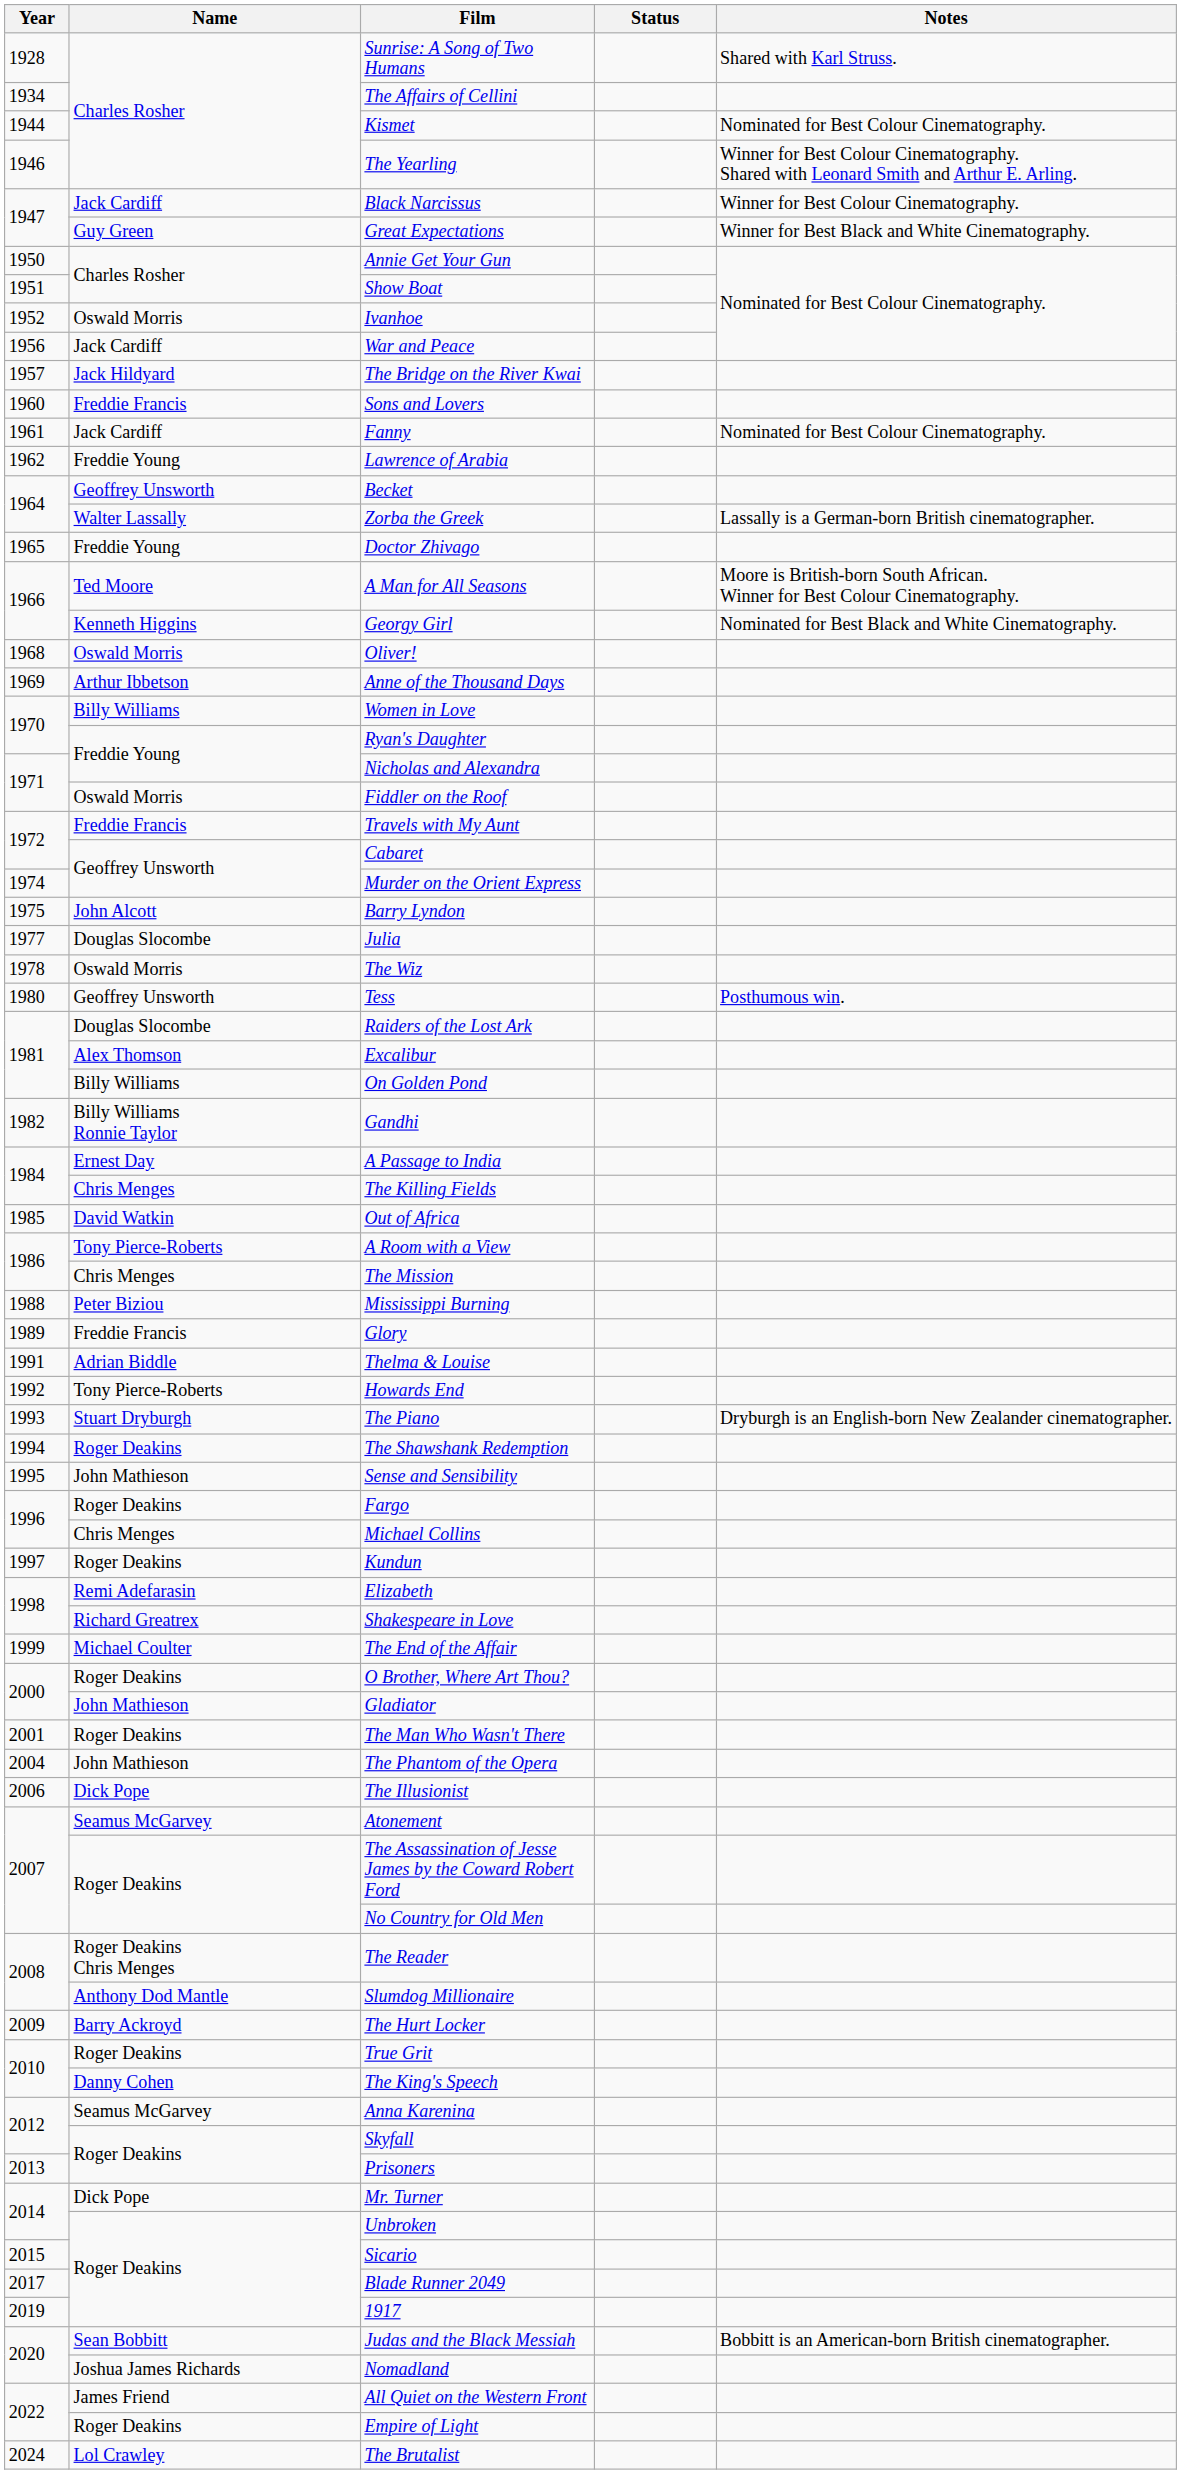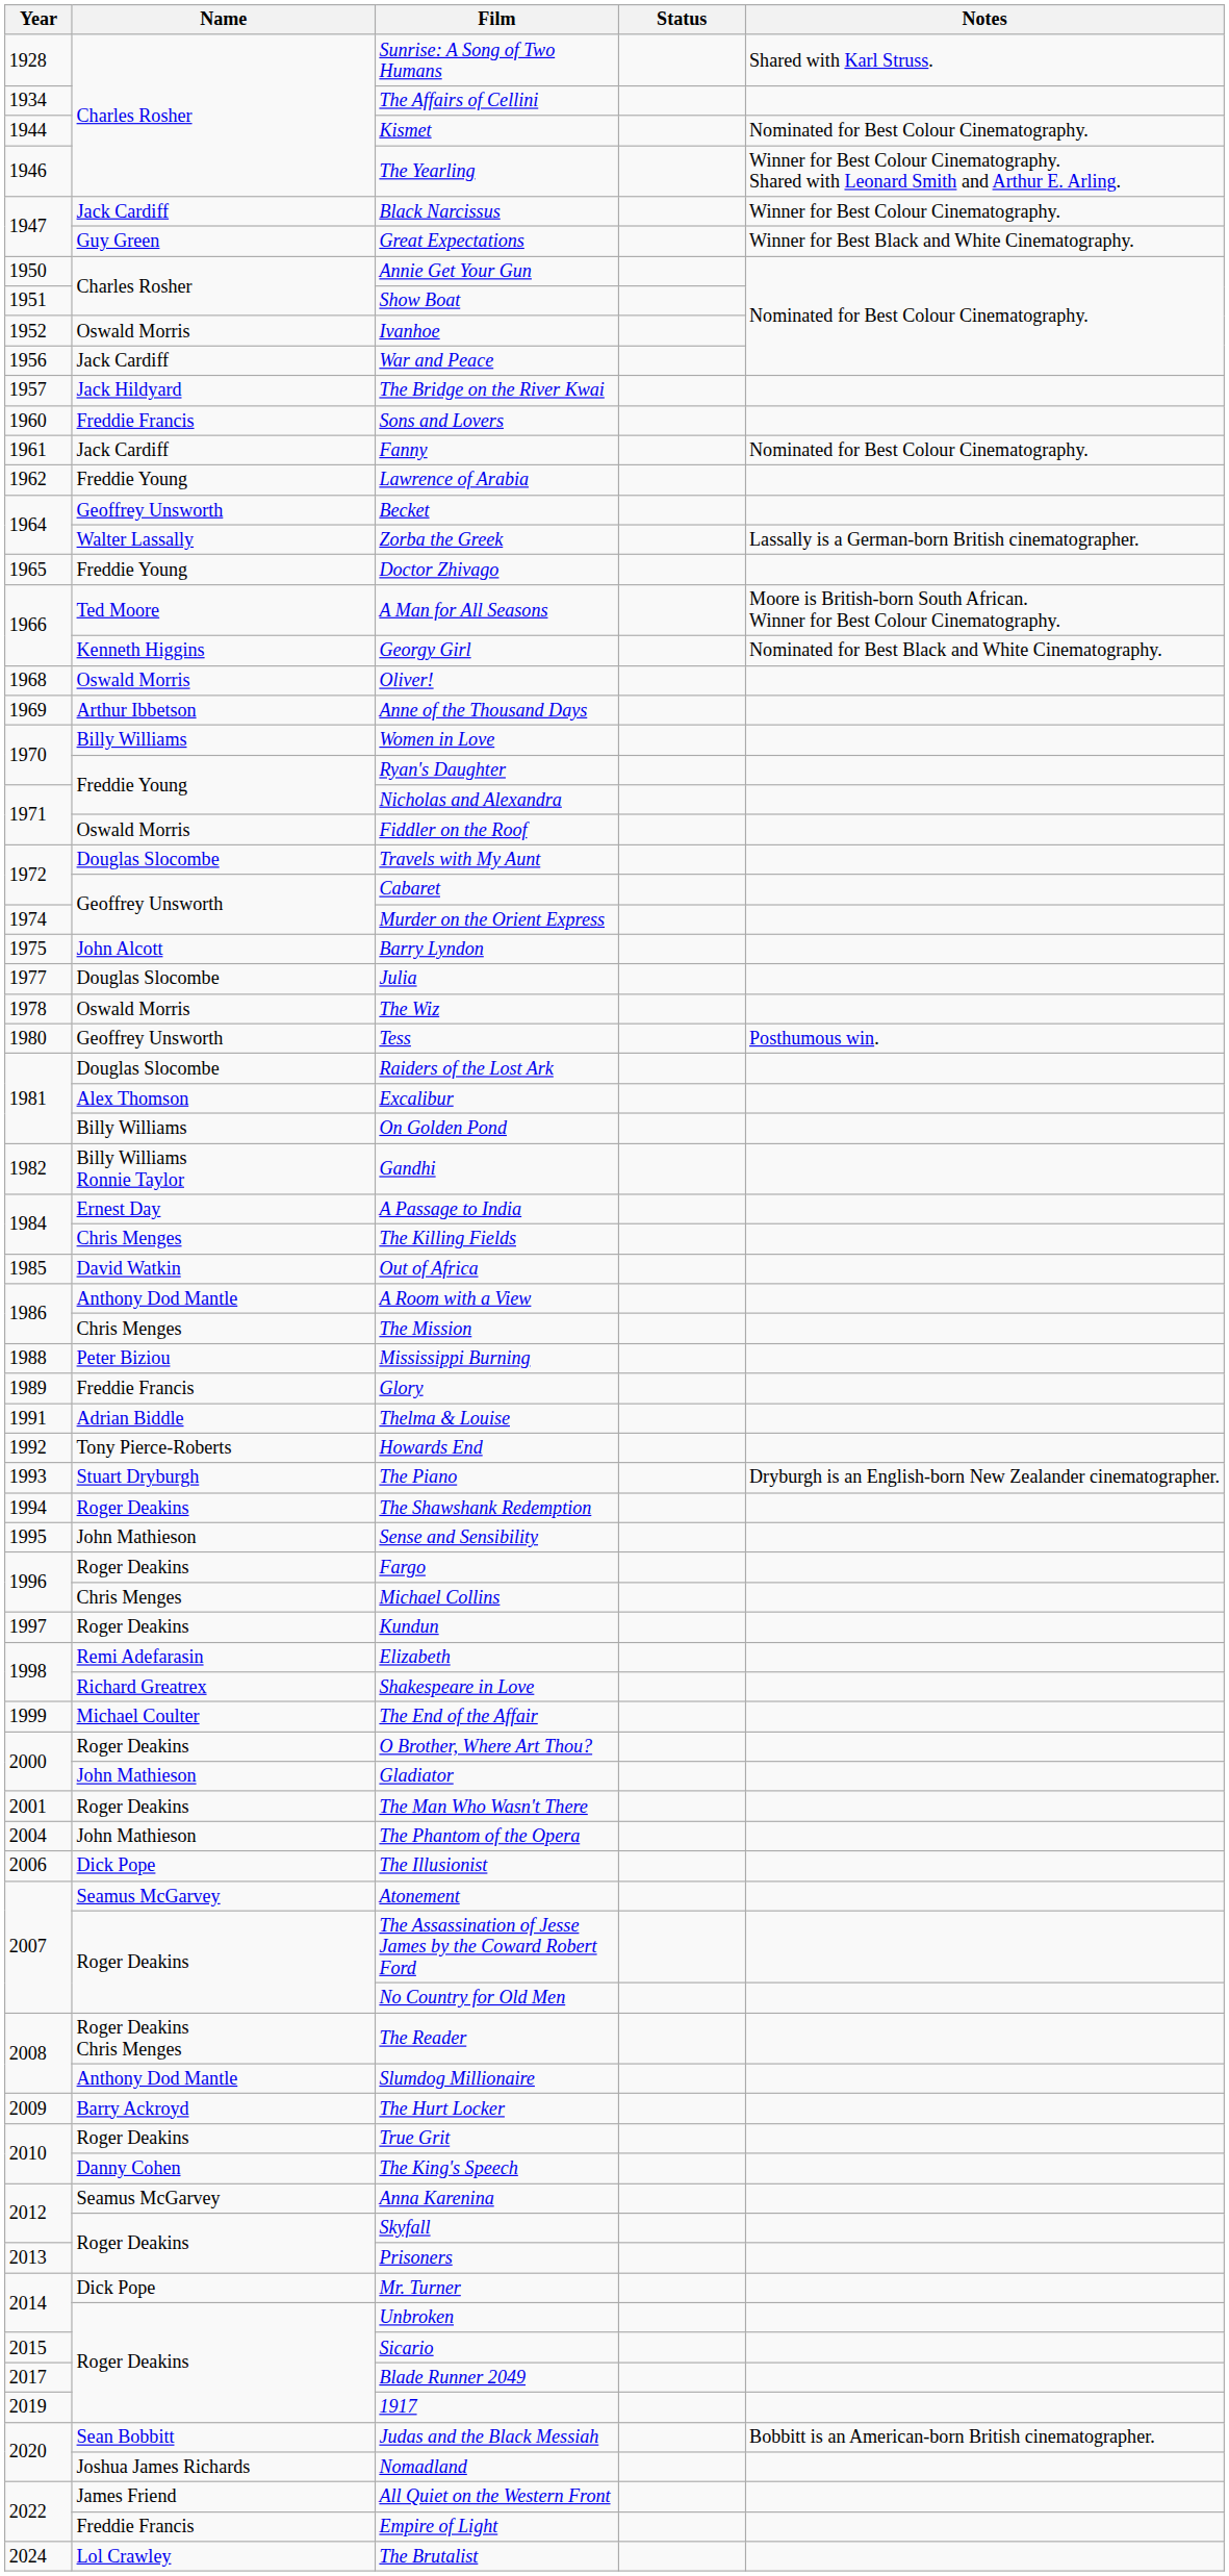 <table class="wikitable">
 <tr style="background:#ebf5ff;">
 <th style="width:050px;">Year</th>
 <th style="width:250px;">Name</th>
 <th style="width:200px;">Film</th>
 <th style="width:100px;">Status</th>
 <th>Notes</th>
 </tr>
 <tr>
 <td>1928</td>
 <td rowspan="4"><a href='#'>Charles Rosher</a></td>
 <td><em><a href='#'>Sunrise: A Song of Two Humans</a></em></td>
 <td></td>
 <td>Shared with <a href='#'>Karl Struss</a>.</td>
 </tr>
 <tr>
 <td>1934</td>
 <td><em><a href='#'>The Affairs of Cellini</a></em></td>
 <td></td>
 <td></td>
 </tr>
 <tr>
 <td>1944</td>
 <td><a href='#'><em>Kismet</em></a></td>
 <td></td>
 <td>Nominated for Best Colour Cinematography.</td>
 </tr>
 <tr>
 <td>1946</td>
 <td><a href='#'><em>The Yearling</em></a></td>
 <td></td>
 <td>Winner for Best Colour Cinematography.<br>Shared with <a href='#'>Leonard Smith</a> and <a href='#'>Arthur E. Arling</a>.</td>
 </tr>
 <tr>
 <td rowspan="2">1947</td>
 <td><a href='#'>Jack Cardiff</a></td>
 <td><em><a href='#'>Black Narcissus</a></em></td>
 <td></td>
 <td>Winner for Best Colour Cinematography.</td>
 </tr>
 <tr>
 <td><a href='#'>Guy Green</a></td>
 <td><em><a href='#'>Great Expectations</a></em></td>
 <td></td>
 <td>Winner for Best Black and White Cinematography.</td>
 </tr>
 <tr>
 <td>1950</td>
 <td rowspan="2">Charles Rosher</td>
 <td><a href='#'><em>Annie Get Your Gun</em></a></td>
 <td></td>
 <td rowspan="4">Nominated for Best Colour Cinematography.</td>
 </tr>
 <tr>
 <td>1951</td>
 <td><a href='#'><em>Show Boat</em></a></td>
 <td></td>
 </tr>
 <tr>
 <td>1952</td>
 <td>Oswald Morris</td>
 <td><a href='#'><em>Ivanhoe</em></a></td>
 <td></td>
 </tr>
 <tr>
 <td>1956</td>
 <td>Jack Cardiff</td>
 <td><a href='#'><em>War and Peace</em></a></td>
 <td></td>
 </tr>
 <tr>
 <td>1957</td>
 <td><a href='#'>Jack Hildyard</a></td>
 <td><em><a href='#'>The Bridge on the River Kwai</a></em></td>
 <td></td>
 <td></td>
 </tr>
 <tr>
 <td>1960</td>
 <td><a href='#'>Freddie Francis</a></td>
 <td><em><a href='#'>Sons and Lovers</a></em></td>
 <td></td>
 <td></td>
 </tr>
 <tr>
 <td>1961</td>
 <td>Jack Cardiff</td>
 <td><a href='#'><em>Fanny</em></a></td>
 <td></td>
 <td>Nominated for Best Colour Cinematography.</td>
 </tr>
 <tr>
 <td>1962</td>
 <td>Freddie Young</td>
 <td><em><a href='#'>Lawrence of Arabia</a></em></td>
 <td></td>
 <td></td>
 </tr>
 <tr>
 <td rowspan="2">1964</td>
 <td><a href='#'>Geoffrey Unsworth</a></td>
 <td><em><a href='#'>Becket</a></em></td>
 <td></td>
 <td></td>
 </tr>
 <tr>
 <td><a href='#'>Walter Lassally</a></td>
 <td><a href='#'><em>Zorba the Greek</em></a></td>
 <td></td>
 <td>Lassally is a German-born British cinematographer.</td>
 </tr>
 <tr>
 <td>1965</td>
 <td>Freddie Young</td>
 <td><em><a href='#'>Doctor Zhivago</a></em></td>
 <td></td>
 <td></td>
 </tr>
 <tr>
 <td rowspan="2">1966</td>
 <td><a href='#'>Ted Moore</a></td>
 <td><a href='#'><em>A Man for All Seasons</em></a></td>
 <td></td>
 <td>Moore is British-born South African.<br>Winner for Best Colour Cinematography.</td>
 </tr>
 <tr>
 <td><a href='#'>Kenneth Higgins</a></td>
 <td><em><a href='#'>Georgy Girl</a></em></td>
 <td></td>
 <td>Nominated for Best Black and White Cinematography.</td>
 </tr>
 <tr>
 <td>1968</td>
 <td><a href='#'>Oswald Morris</a></td>
 <td><a href='#'><em>Oliver!</em></a></td>
 <td></td>
 <td></td>
 </tr>
 <tr>
 <td>1969</td>
 <td><a href='#'>Arthur Ibbetson</a></td>
 <td><em><a href='#'>Anne of the Thousand Days</a></em></td>
 <td></td>
 <td></td>
 </tr>
 <tr>
 <td rowspan="2">1970</td>
 <td><a href='#'>Billy Williams</a></td>
 <td><a href='#'><em>Women in Love</em></a></td>
 <td></td>
 <td></td>
 </tr>
 <tr>
 <td rowspan="2">Freddie Young</td>
 <td><em><a href='#'>Ryan's Daughter</a></em></td>
 <td></td>
 <td></td>
 </tr>
 <tr>
 <td rowspan="2">1971</td>
 <td><em><a href='#'>Nicholas and Alexandra</a></em></td>
 <td></td>
 <td></td>
 </tr>
 <tr>
 <td>Oswald Morris</td>
 <td><em><a href='#'>Fiddler on the Roof</a></em></td>
 <td></td>
 <td></td>
 </tr>
 <tr>
 <td rowspan="2">1972</td>
-<td><a href='#'>Freddie Francis</a></td>
+<td><a href='#'>Douglas Slocombe</a></td>
 <td><a href='#'><em>Travels with My Aunt</em></a></td>
 <td></td>
 <td></td>
 </tr>
 <tr>
 <td rowspan="2">Geoffrey Unsworth</td>
 <td><em><a href='#'>Cabaret</a></em></td>
 <td></td>
 <td></td>
 </tr>
 <tr>
 <td>1974</td>
 <td><em><a href='#'>Murder on the Orient Express</a></em></td>
 <td></td>
 <td></td>
 </tr>
 <tr>
 <td>1975</td>
 <td><a href='#'>John Alcott</a></td>
 <td><em><a href='#'>Barry Lyndon</a></em></td>
 <td></td>
 <td></td>
 </tr>
 <tr>
 <td>1977</td>
 <td>Douglas Slocombe</td>
 <td><em><a href='#'>Julia</a></em></td>
 <td></td>
 <td></td>
 </tr>
 <tr>
 <td>1978</td>
 <td>Oswald Morris</td>
 <td><a href='#'><em>The Wiz</em></a></td>
 <td></td>
 <td></td>
 </tr>
 <tr>
 <td>1980</td>
 <td>Geoffrey Unsworth</td>
 <td><em><a href='#'>Tess</a></em></td>
 <td></td>
 <td><a href='#'>Posthumous win</a>.</td>
 </tr>
 <tr>
 <td rowspan="3">1981</td>
 <td>Douglas Slocombe</td>
 <td><em><a href='#'>Raiders of the Lost Ark</a></em></td>
 <td></td>
 <td></td>
 </tr>
 <tr>
 <td><a href='#'>Alex Thomson</a></td>
 <td><em><a href='#'>Excalibur</a></em></td>
 <td></td>
 <td></td>
 </tr>
 <tr>
 <td>Billy Williams</td>
 <td><em><a href='#'>On Golden Pond</a></em></td>
 <td></td>
 <td></td>
 </tr>
 <tr>
 <td>1982</td>
 <td>Billy Williams<br><a href='#'>Ronnie Taylor</a></td>
 <td><em><a href='#'>Gandhi</a></em></td>
 <td></td>
 <td></td>
 </tr>
 <tr>
 <td rowspan="2">1984</td>
 <td><a href='#'>Ernest Day</a></td>
 <td><a href='#'><em>A Passage to India</em></a></td>
 <td></td>
 <td></td>
 </tr>
 <tr>
 <td><a href='#'>Chris Menges</a></td>
 <td><em><a href='#'>The Killing Fields</a></em></td>
 <td></td>
 <td></td>
 </tr>
 <tr>
 <td>1985</td>
 <td><a href='#'>David Watkin</a></td>
 <td><em><a href='#'>Out of Africa</a></em></td>
 <td></td>
 <td></td>
 </tr>
 <tr>
 <td rowspan="2">1986</td>
-<td><a href='#'>Tony Pierce-Roberts</a></td>
+<td><a href='#'>Anthony Dod Mantle</a></td>
 <td><a href='#'><em>A Room with a View</em></a></td>
 <td></td>
 <td></td>
 </tr>
 <tr>
 <td>Chris Menges</td>
 <td><em><a href='#'>The Mission</a></em></td>
 <td></td>
 <td></td>
 </tr>
 <tr>
 <td>1988</td>
 <td><a href='#'>Peter Biziou</a></td>
 <td><em><a href='#'>Mississippi Burning</a></em></td>
 <td></td>
 <td></td>
 </tr>
 <tr>
 <td>1989</td>
 <td>Freddie Francis</td>
 <td><em><a href='#'>Glory</a></em></td>
 <td></td>
 <td></td>
 </tr>
 <tr>
 <td>1991</td>
 <td><a href='#'>Adrian Biddle</a></td>
 <td><em><a href='#'>Thelma & Louise</a></em></td>
 <td></td>
 <td></td>
 </tr>
 <tr>
 <td>1992</td>
 <td>Tony Pierce-Roberts</td>
 <td><em><a href='#'>Howards End</a></em></td>
 <td></td>
 <td></td>
 </tr>
 <tr>
 <td>1993</td>
 <td><a href='#'>Stuart Dryburgh</a></td>
 <td><em><a href='#'>The Piano</a></em></td>
 <td></td>
 <td>Dryburgh is an English-born New Zealander cinematographer.</td>
 </tr>
 <tr>
 <td>1994</td>
 <td><a href='#'>Roger Deakins</a></td>
 <td><em><a href='#'>The Shawshank Redemption</a></em></td>
 <td></td>
 <td></td>
 </tr>
 <tr>
 <td>1995</td>
 <td>John Mathieson</td>
 <td><a href='#'><em>Sense and Sensibility</em></a></td>
 <td></td>
 <td></td>
 </tr>
 <tr>
 <td rowspan="2">1996</td>
 <td>Roger Deakins</td>
 <td><em><a href='#'>Fargo</a></em></td>
 <td></td>
 <td></td>
 </tr>
 <tr>
 <td>Chris Menges</td>
 <td><em><a href='#'>Michael Collins</a></em></td>
 <td></td>
 <td></td>
 </tr>
 <tr>
 <td>1997</td>
 <td>Roger Deakins</td>
 <td><em><a href='#'>Kundun</a></em></td>
 <td></td>
 <td></td>
 </tr>
 <tr>
 <td rowspan="2">1998</td>
 <td><a href='#'>Remi Adefarasin</a></td>
 <td><em><a href='#'>Elizabeth</a></em></td>
 <td></td>
 <td></td>
 </tr>
 <tr>
 <td><a href='#'>Richard Greatrex</a></td>
 <td><em><a href='#'>Shakespeare in Love</a></em></td>
 <td></td>
 <td></td>
 </tr>
 <tr>
 <td>1999</td>
 <td><a href='#'>Michael Coulter</a></td>
 <td><em><a href='#'>The End of the Affair</a></em></td>
 <td></td>
 <td></td>
 </tr>
 <tr>
 <td rowspan="2">2000</td>
 <td>Roger Deakins</td>
 <td><em><a href='#'>O Brother, Where Art Thou?</a></em></td>
 <td></td>
 <td></td>
 </tr>
 <tr>
 <td><a href='#'>John Mathieson</a></td>
 <td><em><a href='#'>Gladiator</a></em></td>
 <td></td>
 <td></td>
 </tr>
 <tr>
 <td>2001</td>
 <td>Roger Deakins</td>
 <td><em><a href='#'>The Man Who Wasn't There</a></em></td>
 <td></td>
 <td></td>
 </tr>
 <tr>
 <td>2004</td>
 <td>John Mathieson</td>
 <td><em><a href='#'>The Phantom of the Opera</a></em></td>
 <td></td>
 <td></td>
 </tr>
 <tr>
 <td>2006</td>
 <td><a href='#'>Dick Pope</a></td>
 <td><em><a href='#'>The Illusionist</a></em></td>
 <td></td>
 <td></td>
 </tr>
 <tr>
 <td rowspan="3">2007</td>
 <td><a href='#'>Seamus McGarvey</a></td>
 <td><a href='#'><em>Atonement</em></a></td>
 <td></td>
 <td></td>
 </tr>
 <tr>
 <td rowspan="2">Roger Deakins</td>
 <td><em><a href='#'>The Assassination of Jesse James by the Coward Robert Ford</a></em></td>
 <td></td>
 <td></td>
 </tr>
 <tr>
 <td><em><a href='#'>No Country for Old Men</a></em></td>
 <td></td>
 <td></td>
 </tr>
 <tr>
 <td rowspan="2">2008</td>
 <td>Roger Deakins<br>Chris Menges</td>
 <td><em><a href='#'>The Reader</a></em></td>
 <td></td>
 <td></td>
 </tr>
 <tr>
 <td><a href='#'>Anthony Dod Mantle</a></td>
 <td><em><a href='#'>Slumdog Millionaire</a></em></td>
 <td></td>
 <td></td>
 </tr>
 <tr>
 <td>2009</td>
 <td><a href='#'>Barry Ackroyd</a></td>
 <td><em><a href='#'>The Hurt Locker</a></em></td>
 <td></td>
 <td></td>
 </tr>
 <tr>
 <td rowspan="2">2010</td>
 <td>Roger Deakins</td>
 <td><em><a href='#'>True Grit</a></em></td>
 <td></td>
 <td></td>
 </tr>
 <tr>
 <td><a href='#'>Danny Cohen</a></td>
 <td><em><a href='#'>The King's Speech</a></em></td>
 <td></td>
 <td></td>
 </tr>
 <tr>
 <td rowspan="2">2012</td>
 <td>Seamus McGarvey</td>
 <td><a href='#'><em>Anna Karenina</em></a></td>
 <td></td>
 <td></td>
 </tr>
 <tr>
 <td rowspan="2">Roger Deakins</td>
 <td><em><a href='#'>Skyfall</a></em></td>
 <td></td>
 <td></td>
 </tr>
 <tr>
 <td>2013</td>
 <td><em><a href='#'>Prisoners</a></em></td>
 <td></td>
 <td></td>
 </tr>
 <tr>
 <td rowspan="2">2014</td>
 <td>Dick Pope</td>
 <td><em><a href='#'>Mr. Turner</a></em></td>
 <td></td>
 <td></td>
 </tr>
 <tr>
 <td rowspan="4">Roger Deakins</td>
 <td><em><a href='#'>Unbroken</a></em></td>
 <td></td>
 <td></td>
 </tr>
 <tr>
 <td>2015</td>
 <td><em><a href='#'>Sicario</a></em></td>
 <td></td>
 <td></td>
 </tr>
 <tr>
 <td>2017</td>
 <td><em><a href='#'>Blade Runner 2049</a></em></td>
 <td></td>
 <td></td>
 </tr>
 <tr>
 <td>2019</td>
 <td><em><a href='#'>1917</a></em></td>
 <td></td>
 <td></td>
 </tr>
 <tr>
 <td rowspan="2">2020</td>
 <td><a href='#'>Sean Bobbitt</a></td>
 <td><em><a href='#'>Judas and the Black Messiah</a></em></td>
 <td></td>
 <td>Bobbitt is an American-born British cinematographer.</td>
 </tr>
 <tr>
 <td>Joshua James Richards</td>
 <td><em><a href='#'>Nomadland</a></em></td>
 <td></td>
 <td></td>
 </tr>
 <tr>
 <td rowspan="2">2022</td>
 <td>James Friend</td>
 <td><em><a href='#'>All Quiet on the Western Front</a></em></td>
 <td></td>
 <td></td>
 </tr>
 <tr>
-<td>Roger Deakins</td>
+<td>Freddie Francis</td>
 <td><em><a href='#'>Empire of Light</a></em></td>
 <td></td>
 <td></td>
 </tr>
 <tr>
 <td>2024</td>
 <td><a href='#'>Lol Crawley</a></td>
 <td><em><a href='#'>The Brutalist</a></em></td>
 <td></td>
 <td></td>
 </tr>
 </table>
